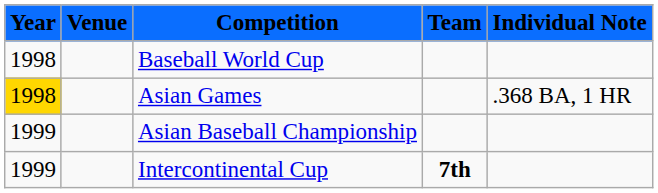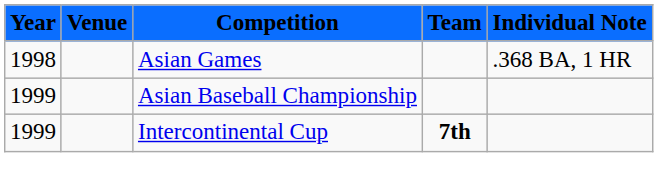 <table class="wikitable">
 <tr>
 <th style="background:#0A6EFF"><span>Year</span></th>
 <th style="background:#0A6EFF"><span>Venue</span></th>
 <th style="background:#0A6EFF"><span>Competition</span></th>
 <th style="background:#0A6EFF"><span>Team</span></th>
 <th style="background:#0A6EFF"><span>Individual Note</span></th>
 </tr>
 <tr>
 <td>1998</td>
-<td></td>
-<td><a href='#'>Baseball World Cup</a></td>
-<td style="text-align:center"></td>
-<td></td>
-</tr>
-<tr>
-<td style="background: gold;">1998</td>
 <td></td>
 <td><a href='#'>Asian Games</a></td>
 <td style="text-align:center"></td>
 <td>.368 BA, 1 HR</td>
 </tr>
 <tr>
 <td>1999</td>
 <td></td>
 <td><a href='#'>Asian Baseball Championship</a></td>
 <td style="text-align:center"></td>
 <td></td>
 </tr>
 <tr>
 <td>1999</td>
 <td></td>
 <td><a href='#'>Intercontinental Cup</a></td>
 <td style="text-align:center"><strong>7th</strong></td>
 <td></td>
 </tr>
 </table>
